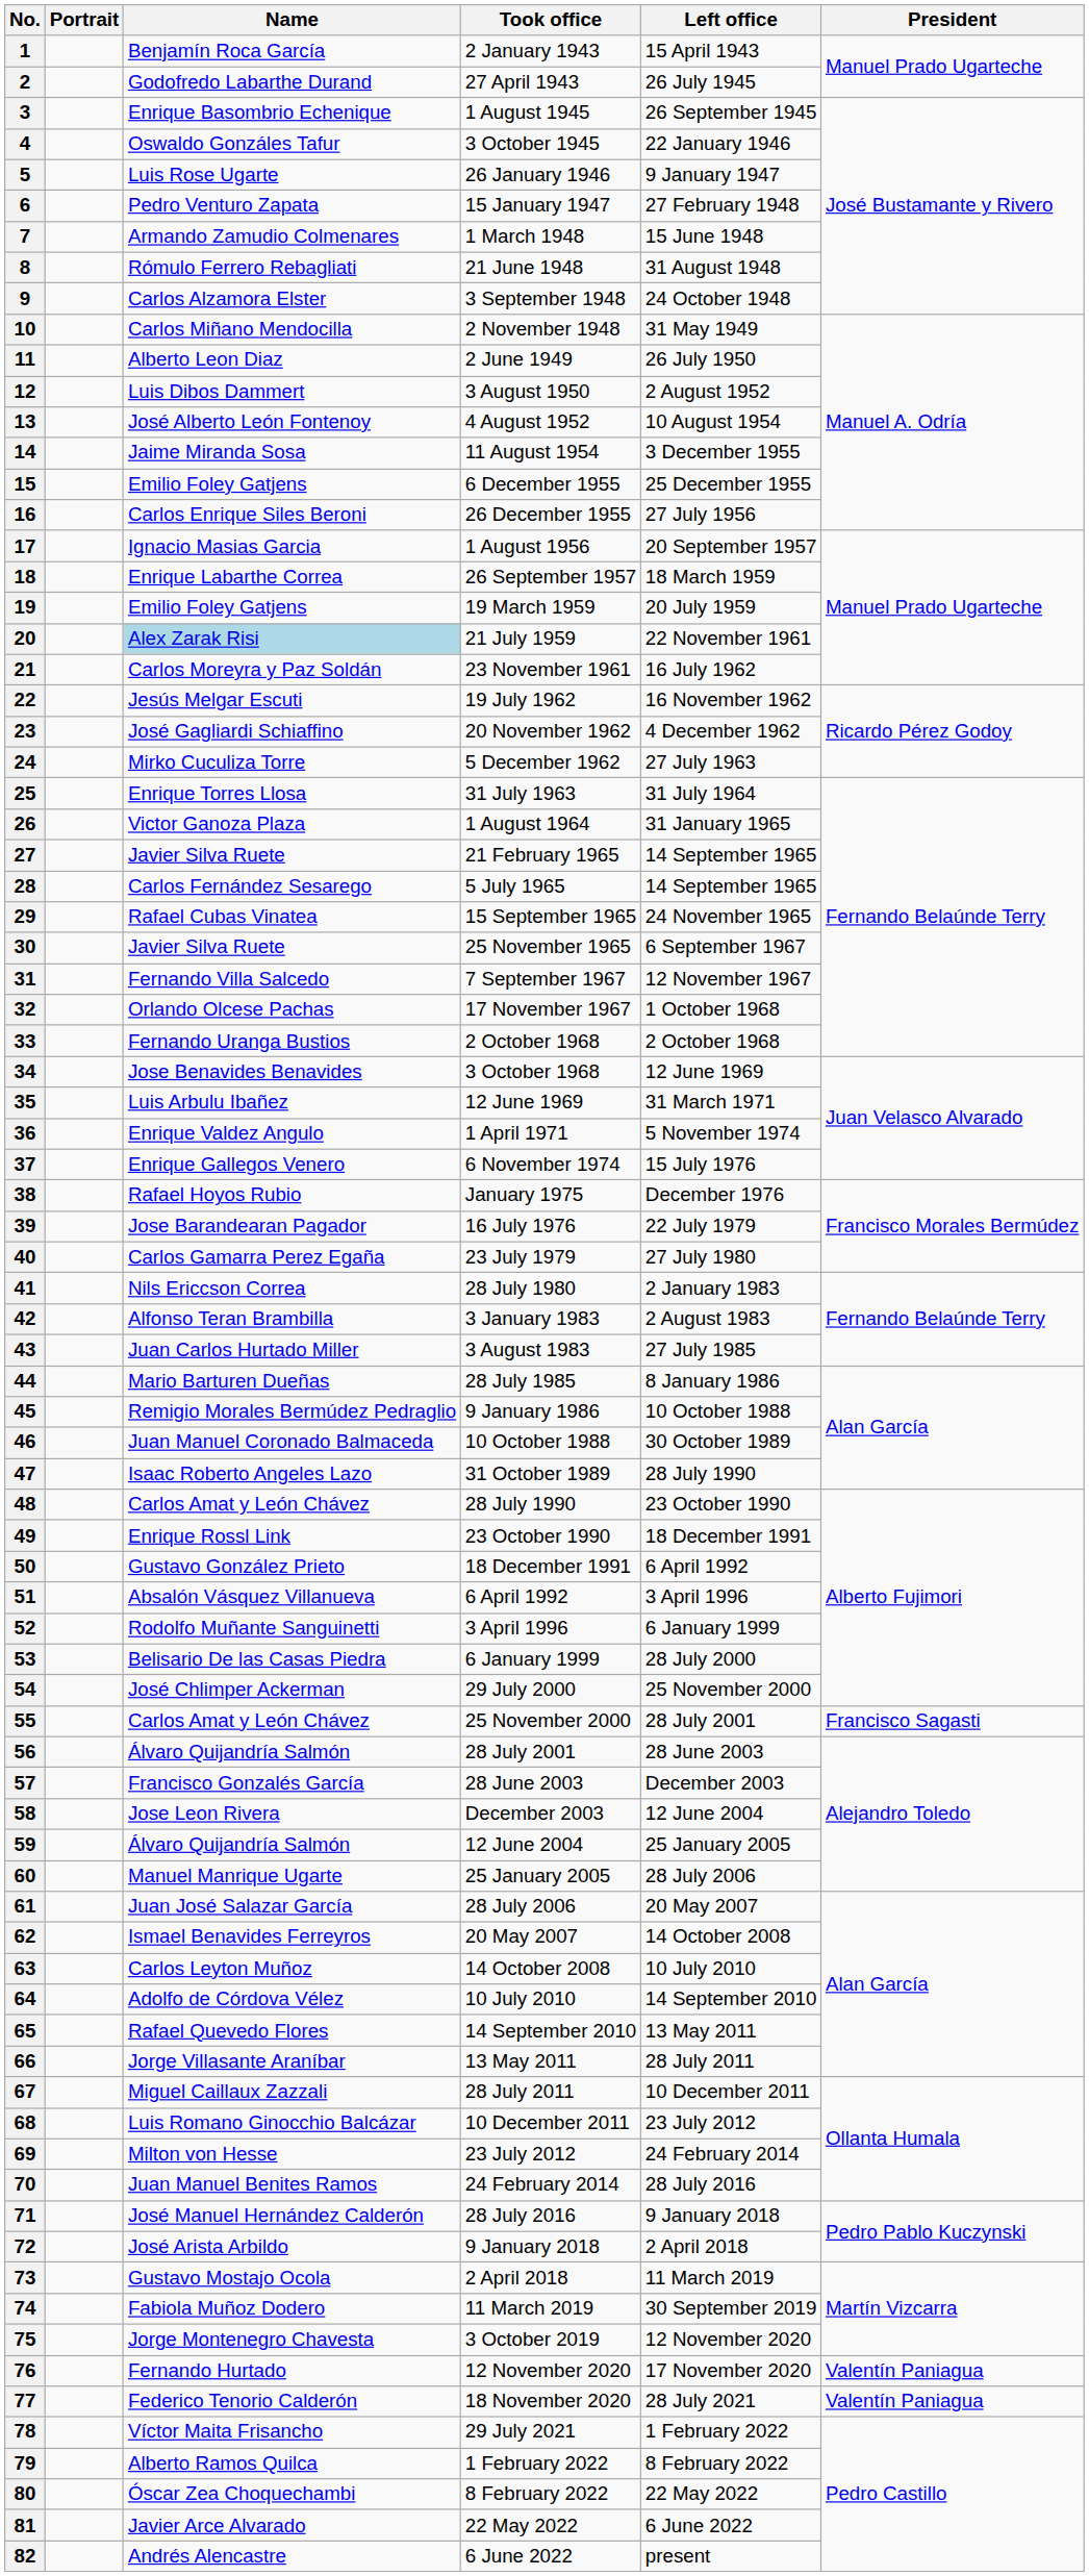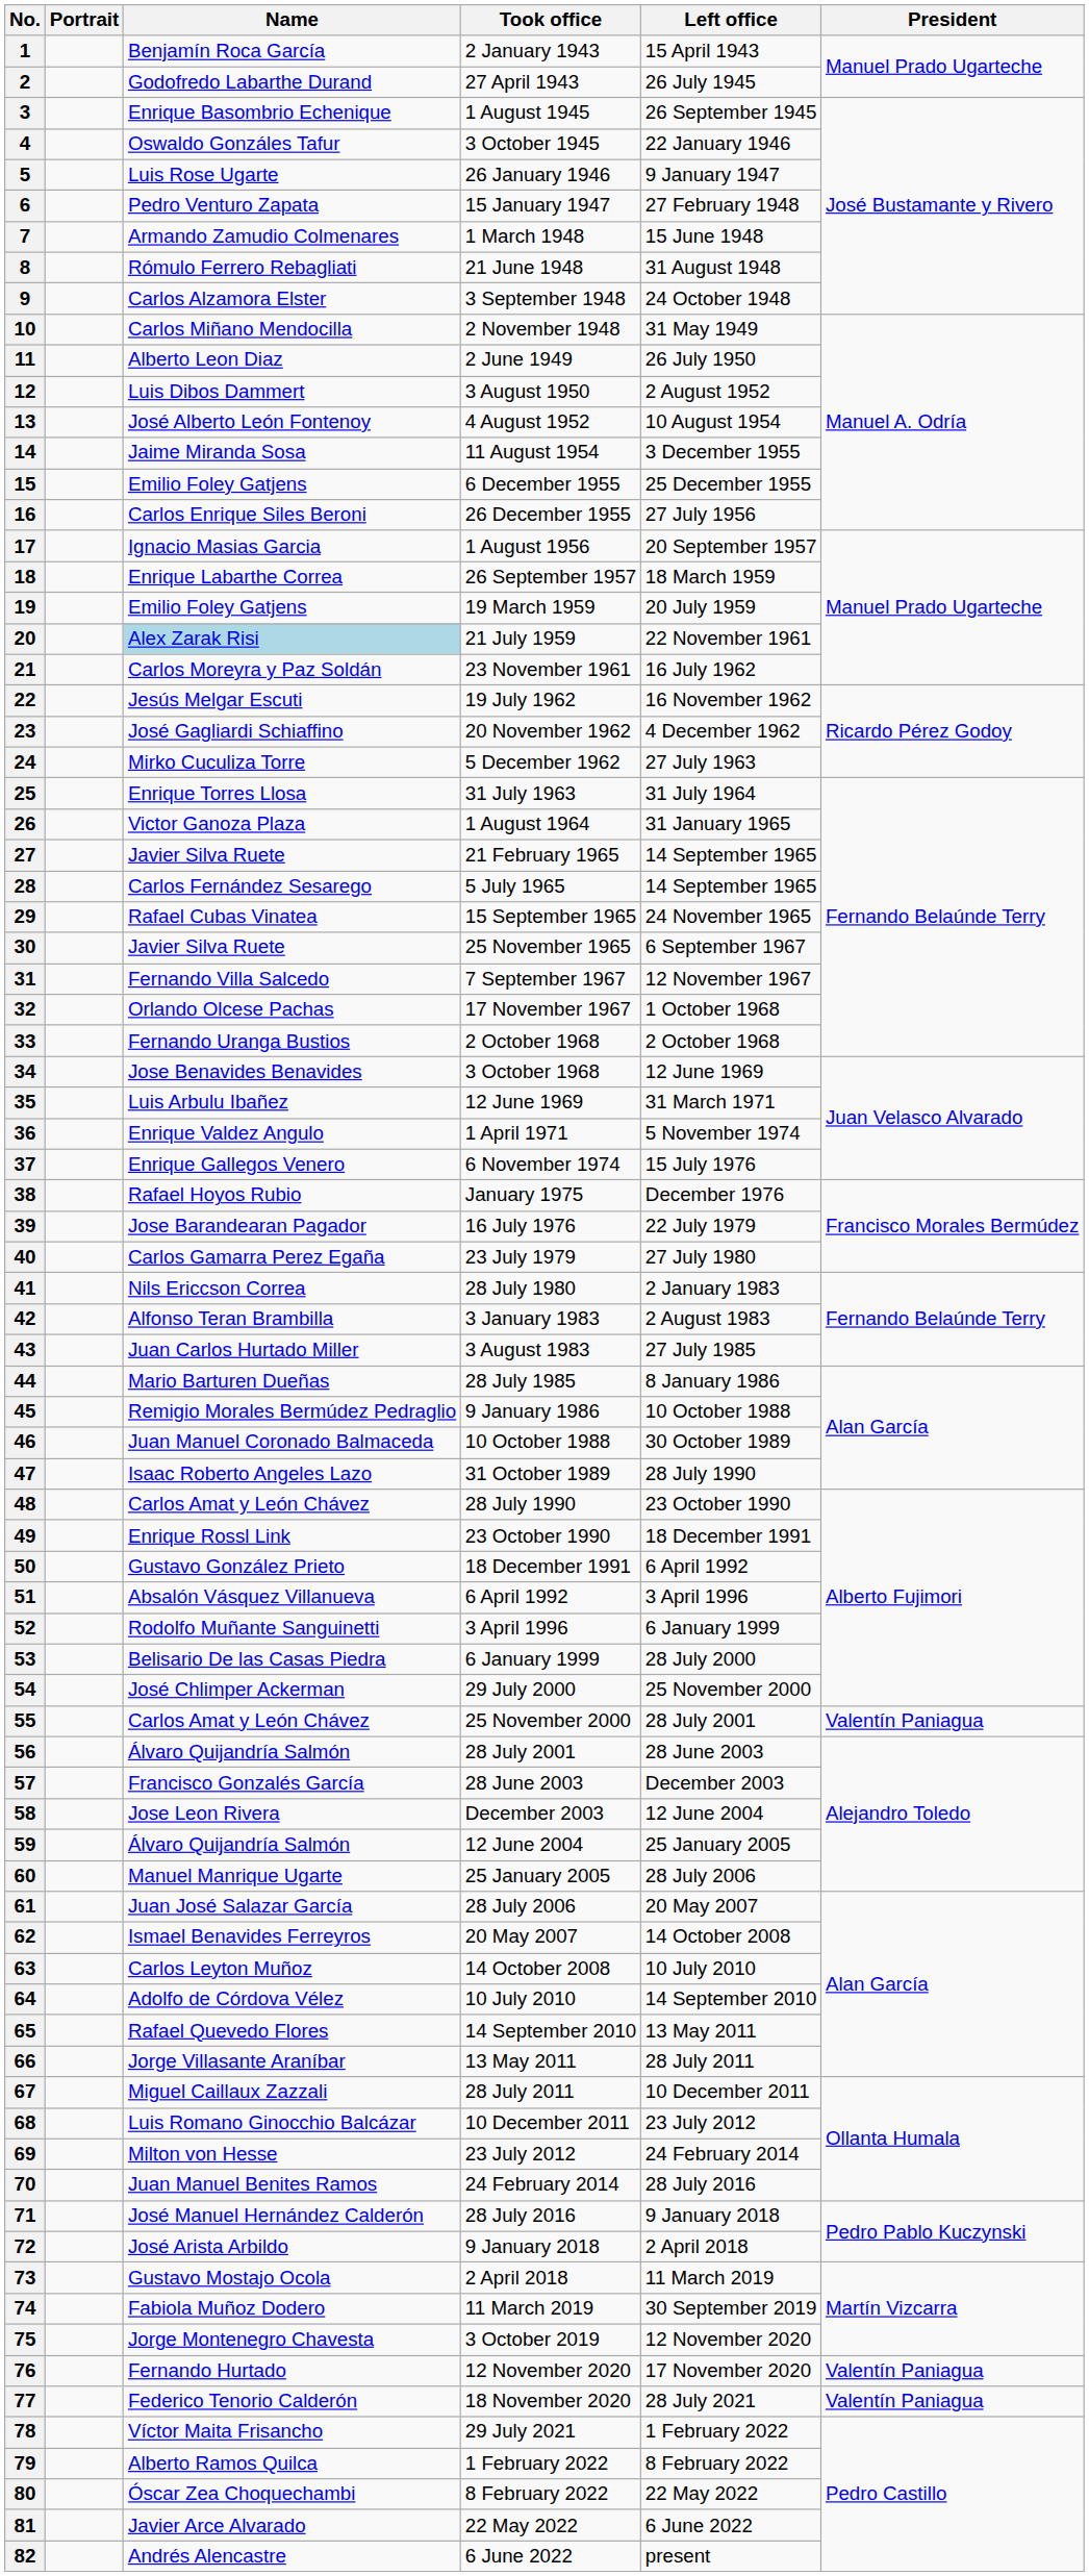 <table class="wikitable">
 <tr>
 <th>No.</th>
 <th>Portrait</th>
 <th>Name</th>
 <th>Took office</th>
 <th>Left office</th>
 <th>President</th>
 </tr>
 <tr>
 <th>1</th>
 <td></td>
 <td><a href='#'>Benjamín Roca García</a></td>
 <td>2 January 1943</td>
 <td>15 April 1943</td>
 <td rowspan="2"><a href='#'>Manuel Prado Ugarteche</a></td>
 </tr>
 <tr>
 <th>2</th>
 <td></td>
 <td><a href='#'>Godofredo Labarthe Durand</a></td>
 <td>27 April 1943</td>
 <td>26 July 1945</td>
 </tr>
 <tr>
 <th>3</th>
 <td></td>
 <td><a href='#'>Enrique Basombrio Echenique</a></td>
 <td>1 August 1945</td>
 <td>26 September 1945</td>
 <td rowspan="7"><a href='#'>José Bustamante y Rivero</a></td>
 </tr>
 <tr>
 <th>4</th>
 <td></td>
 <td><a href='#'>Oswaldo Gonzáles Tafur</a></td>
 <td>3 October 1945</td>
 <td>22 January 1946</td>
 </tr>
 <tr>
 <th>5</th>
 <td></td>
 <td><a href='#'>Luis Rose Ugarte</a></td>
 <td>26 January 1946</td>
 <td>9 January 1947</td>
 </tr>
 <tr>
 <th>6</th>
 <td></td>
 <td><a href='#'>Pedro Venturo Zapata</a></td>
 <td>15 January 1947</td>
 <td>27 February 1948</td>
 </tr>
 <tr>
 <th>7</th>
 <td></td>
 <td><a href='#'>Armando Zamudio Colmenares</a></td>
 <td>1 March 1948</td>
 <td>15 June 1948</td>
 </tr>
 <tr>
 <th>8</th>
 <td></td>
 <td><a href='#'>Rómulo Ferrero Rebagliati</a></td>
 <td>21 June 1948</td>
 <td>31 August 1948</td>
 </tr>
 <tr>
 <th>9</th>
 <td></td>
 <td><a href='#'>Carlos Alzamora Elster</a></td>
 <td>3 September 1948</td>
 <td>24 October 1948</td>
 </tr>
 <tr>
 <th>10</th>
 <td></td>
 <td><a href='#'>Carlos Miñano Mendocilla</a></td>
 <td>2 November 1948</td>
 <td>31 May 1949</td>
 <td rowspan="7"><a href='#'>Manuel A. Odría</a></td>
 </tr>
 <tr>
 <th>11</th>
 <td></td>
 <td><a href='#'>Alberto Leon Diaz</a></td>
 <td>2 June 1949</td>
 <td>26 July 1950</td>
 </tr>
 <tr>
 <th>12</th>
 <td></td>
 <td><a href='#'>Luis Dibos Dammert</a></td>
 <td>3 August 1950</td>
 <td>2 August 1952</td>
 </tr>
 <tr>
 <th>13</th>
 <td></td>
 <td><a href='#'>José Alberto León Fontenoy</a></td>
 <td>4 August 1952</td>
 <td>10 August 1954</td>
 </tr>
 <tr>
 <th>14</th>
 <td></td>
 <td><a href='#'>Jaime Miranda Sosa</a></td>
 <td>11 August 1954</td>
 <td>3 December 1955</td>
 </tr>
 <tr>
 <th>15</th>
 <td></td>
 <td><a href='#'>Emilio Foley Gatjens</a></td>
 <td>6 December 1955</td>
 <td>25 December 1955</td>
 </tr>
 <tr>
 <th>16</th>
 <td></td>
 <td><a href='#'>Carlos Enrique Siles Beroni</a></td>
 <td>26 December 1955</td>
 <td>27 July 1956</td>
 </tr>
 <tr>
 <th>17</th>
 <td></td>
 <td><a href='#'>Ignacio Masias Garcia</a></td>
 <td>1 August 1956</td>
 <td>20 September 1957</td>
 <td rowspan="5"><a href='#'>Manuel Prado Ugarteche</a></td>
 </tr>
 <tr>
 <th>18</th>
 <td></td>
 <td><a href='#'>Enrique Labarthe Correa</a></td>
 <td>26 September 1957</td>
 <td>18 March 1959</td>
 </tr>
 <tr>
 <th>19</th>
 <td></td>
 <td><a href='#'>Emilio Foley Gatjens</a></td>
 <td>19 March 1959</td>
 <td>20 July 1959</td>
 </tr>
 <tr>
 <th>20</th>
 <td></td>
 <td style="background: lightblue;"><a href='#'>Alex Zarak Risi</a></td>
 <td>21 July 1959</td>
 <td>22 November 1961</td>
 </tr>
 <tr>
 <th>21</th>
 <td></td>
 <td><a href='#'>Carlos Moreyra y Paz Soldán</a></td>
 <td>23 November 1961</td>
 <td>16 July 1962</td>
 </tr>
 <tr>
 <th>22</th>
 <td></td>
 <td><a href='#'>Jesús Melgar Escuti</a></td>
 <td>19 July 1962</td>
 <td>16 November 1962</td>
 <td rowspan="3"><a href='#'>Ricardo Pérez Godoy</a></td>
 </tr>
 <tr>
 <th>23</th>
 <td></td>
 <td><a href='#'>José Gagliardi Schiaffino</a></td>
 <td>20 November 1962</td>
 <td>4 December 1962</td>
 </tr>
 <tr>
 <th>24</th>
 <td></td>
 <td><a href='#'>Mirko Cuculiza Torre</a></td>
 <td>5 December 1962</td>
 <td>27 July 1963</td>
 </tr>
 <tr>
 <th>25</th>
 <td></td>
 <td><a href='#'>Enrique Torres Llosa</a></td>
 <td>31 July 1963</td>
 <td>31 July 1964</td>
 <td rowspan="9"><a href='#'>Fernando Belaúnde Terry</a></td>
 </tr>
 <tr>
 <th>26</th>
 <td></td>
 <td><a href='#'>Victor Ganoza Plaza</a></td>
 <td>1 August 1964</td>
 <td>31 January 1965</td>
 </tr>
 <tr>
 <th>27</th>
 <td></td>
 <td><a href='#'>Javier Silva Ruete</a></td>
 <td>21 February 1965</td>
 <td>14 September 1965</td>
 </tr>
 <tr>
 <th>28</th>
 <td></td>
 <td><a href='#'>Carlos Fernández Sesarego</a></td>
 <td>5 July 1965</td>
 <td>14 September 1965</td>
 </tr>
 <tr>
 <th>29</th>
 <td></td>
 <td><a href='#'>Rafael Cubas Vinatea</a></td>
 <td>15 September 1965</td>
 <td>24 November 1965</td>
 </tr>
 <tr>
 <th>30</th>
 <td></td>
 <td><a href='#'>Javier Silva Ruete</a></td>
 <td>25 November 1965</td>
 <td>6 September 1967</td>
 </tr>
 <tr>
 <th>31</th>
 <td></td>
 <td><a href='#'>Fernando Villa Salcedo</a></td>
 <td>7 September 1967</td>
 <td>12 November 1967</td>
 </tr>
 <tr>
 <th>32</th>
 <td></td>
 <td><a href='#'>Orlando Olcese Pachas</a></td>
 <td>17 November 1967</td>
 <td>1 October 1968</td>
 </tr>
 <tr>
 <th>33</th>
 <td></td>
 <td><a href='#'>Fernando Uranga Bustios</a></td>
 <td>2 October 1968</td>
 <td>2 October 1968</td>
 </tr>
 <tr>
 <th>34</th>
 <td></td>
 <td><a href='#'>Jose Benavides Benavides</a></td>
 <td>3 October 1968</td>
 <td>12 June 1969</td>
 <td rowspan="4"><a href='#'>Juan Velasco Alvarado</a></td>
 </tr>
 <tr>
 <th>35</th>
 <td></td>
 <td><a href='#'>Luis Arbulu Ibañez</a></td>
 <td>12 June 1969</td>
 <td>31 March 1971</td>
 </tr>
 <tr>
 <th>36</th>
 <td></td>
 <td><a href='#'>Enrique Valdez Angulo</a></td>
 <td>1 April 1971</td>
 <td>5 November 1974</td>
 </tr>
 <tr>
 <th>37</th>
 <td></td>
 <td><a href='#'>Enrique Gallegos Venero</a></td>
 <td>6 November 1974</td>
 <td>15 July 1976</td>
 </tr>
 <tr>
 <th>38</th>
 <td></td>
 <td><a href='#'>Rafael Hoyos Rubio</a></td>
 <td>January 1975</td>
 <td>December 1976</td>
 <td rowspan="3"><a href='#'>Francisco Morales Bermúdez</a></td>
 </tr>
 <tr>
 <th>39</th>
 <td></td>
 <td><a href='#'>Jose Barandearan Pagador</a></td>
 <td>16 July 1976</td>
 <td>22 July 1979</td>
 </tr>
 <tr>
 <th>40</th>
 <td></td>
 <td><a href='#'>Carlos Gamarra Perez Egaña</a></td>
 <td>23 July 1979</td>
 <td>27 July 1980</td>
 </tr>
 <tr>
 <th>41</th>
 <td></td>
 <td><a href='#'>Nils Ericcson Correa</a></td>
 <td>28 July 1980</td>
 <td>2 January 1983</td>
 <td rowspan="3"><a href='#'>Fernando Belaúnde Terry</a></td>
 </tr>
 <tr>
 <th>42</th>
 <td></td>
 <td><a href='#'>Alfonso Teran Brambilla</a></td>
 <td>3 January 1983</td>
 <td>2 August 1983</td>
 </tr>
 <tr>
 <th>43</th>
 <td></td>
 <td><a href='#'>Juan Carlos Hurtado Miller</a></td>
 <td>3 August 1983</td>
 <td>27 July 1985</td>
 </tr>
 <tr>
 <th>44</th>
 <td></td>
 <td><a href='#'>Mario Barturen Dueñas</a></td>
 <td>28 July 1985</td>
 <td>8 January 1986</td>
 <td rowspan="4"><a href='#'>Alan García</a></td>
 </tr>
 <tr>
 <th>45</th>
 <td></td>
 <td><a href='#'>Remigio Morales Bermúdez Pedraglio</a></td>
 <td>9 January 1986</td>
 <td>10 October 1988</td>
 </tr>
 <tr>
 <th>46</th>
 <td></td>
 <td><a href='#'>Juan Manuel Coronado Balmaceda</a></td>
 <td>10 October 1988</td>
 <td>30 October 1989</td>
 </tr>
 <tr>
 <th>47</th>
 <td></td>
 <td><a href='#'>Isaac Roberto Angeles Lazo</a></td>
 <td>31 October 1989</td>
 <td>28 July 1990</td>
 </tr>
 <tr>
 <th>48</th>
 <td></td>
 <td><a href='#'>Carlos Amat y León Chávez</a></td>
 <td>28 July 1990</td>
 <td>23 October 1990</td>
 <td rowspan="7"><a href='#'>Alberto Fujimori</a></td>
 </tr>
 <tr>
 <th>49</th>
 <td></td>
 <td><a href='#'>Enrique Rossl Link</a></td>
 <td>23 October 1990</td>
 <td>18 December 1991</td>
 </tr>
 <tr>
 <th>50</th>
 <td></td>
 <td><a href='#'>Gustavo González Prieto</a></td>
 <td>18 December 1991</td>
 <td>6 April 1992</td>
 </tr>
 <tr>
 <th>51</th>
 <td></td>
 <td><a href='#'>Absalón Vásquez Villanueva</a></td>
 <td>6 April 1992</td>
 <td>3 April 1996</td>
 </tr>
 <tr>
 <th>52</th>
 <td></td>
 <td><a href='#'>Rodolfo Muñante Sanguinetti</a></td>
 <td>3 April 1996</td>
 <td>6 January 1999</td>
 </tr>
 <tr>
 <th>53</th>
 <td></td>
 <td><a href='#'>Belisario De las Casas Piedra</a></td>
 <td>6 January 1999</td>
 <td>28 July 2000</td>
 </tr>
 <tr>
 <th>54</th>
 <td></td>
 <td><a href='#'>José Chlimper Ackerman</a></td>
 <td>29 July 2000</td>
 <td>25 November 2000</td>
 </tr>
 <tr>
 <th>55</th>
 <td></td>
 <td><a href='#'>Carlos Amat y León Chávez</a></td>
 <td>25 November 2000</td>
 <td>28 July 2001</td>
-<td><a href='#'>Francisco Sagasti</a></td>
+<td><a href='#'>Valentín Paniagua</a></td>
 </tr>
 <tr>
 <th>56</th>
 <td></td>
 <td><a href='#'>Álvaro Quijandría Salmón</a></td>
 <td>28 July 2001</td>
 <td>28 June 2003</td>
 <td rowspan="5"><a href='#'>Alejandro Toledo</a></td>
 </tr>
 <tr>
 <th>57</th>
 <td></td>
 <td><a href='#'>Francisco Gonzalés García</a></td>
 <td>28 June 2003</td>
 <td>December 2003</td>
 </tr>
 <tr>
 <th>58</th>
 <td></td>
 <td><a href='#'>Jose Leon Rivera</a></td>
 <td>December 2003</td>
 <td>12 June 2004</td>
 </tr>
 <tr>
 <th>59</th>
 <td></td>
 <td><a href='#'>Álvaro Quijandría Salmón</a></td>
 <td>12 June 2004</td>
 <td>25 January 2005</td>
 </tr>
 <tr>
 <th>60</th>
 <td></td>
 <td><a href='#'>Manuel Manrique Ugarte</a></td>
 <td>25 January 2005</td>
 <td>28 July 2006</td>
 </tr>
 <tr>
 <th>61</th>
 <td></td>
 <td><a href='#'>Juan José Salazar García</a></td>
 <td>28 July 2006</td>
 <td>20 May 2007</td>
 <td rowspan="6"><a href='#'>Alan García</a></td>
 </tr>
 <tr>
 <th>62</th>
 <td></td>
 <td><a href='#'>Ismael Benavides Ferreyros</a></td>
 <td>20 May 2007</td>
 <td>14 October 2008</td>
 </tr>
 <tr>
 <th>63</th>
 <td></td>
 <td><a href='#'>Carlos Leyton Muñoz</a></td>
 <td>14 October 2008</td>
 <td>10 July 2010</td>
 </tr>
 <tr>
 <th>64</th>
 <td></td>
 <td><a href='#'>Adolfo de Córdova Vélez</a></td>
 <td>10 July 2010</td>
 <td>14 September 2010</td>
 </tr>
 <tr>
 <th>65</th>
 <td></td>
 <td><a href='#'>Rafael Quevedo Flores</a></td>
 <td>14 September 2010</td>
 <td>13 May 2011</td>
 </tr>
 <tr>
 <th>66</th>
 <td></td>
 <td><a href='#'>Jorge Villasante Araníbar</a></td>
 <td>13 May 2011</td>
 <td>28 July 2011</td>
 </tr>
 <tr>
 <th>67</th>
 <td></td>
 <td><a href='#'>Miguel Caillaux Zazzali</a></td>
 <td>28 July 2011</td>
 <td>10 December 2011</td>
 <td rowspan="4"><a href='#'>Ollanta Humala</a></td>
 </tr>
 <tr>
 <th>68</th>
 <td></td>
 <td><a href='#'>Luis Romano Ginocchio Balcázar</a></td>
 <td>10 December 2011</td>
 <td>23 July 2012</td>
 </tr>
 <tr>
 <th>69</th>
 <td></td>
 <td><a href='#'>Milton von Hesse</a></td>
 <td>23 July 2012</td>
 <td>24 February 2014</td>
 </tr>
 <tr>
 <th>70</th>
 <td></td>
 <td><a href='#'>Juan Manuel Benites Ramos</a></td>
 <td>24 February 2014</td>
 <td>28 July 2016</td>
 </tr>
 <tr>
 <th>71</th>
 <td></td>
 <td><a href='#'>José Manuel Hernández Calderón</a></td>
 <td>28 July 2016</td>
 <td>9  January 2018</td>
 <td rowspan=2><a href='#'>Pedro Pablo Kuczynski</a></td>
 </tr>
 <tr>
 <th>72</th>
 <td></td>
 <td><a href='#'>José Arista Arbildo</a></td>
 <td>9 January 2018</td>
 <td>2 April 2018</td>
 </tr>
 <tr>
 <th>73</th>
 <td></td>
 <td><a href='#'>Gustavo Mostajo Ocola</a></td>
 <td>2 April 2018</td>
 <td>11 March 2019</td>
 <td rowspan="3"><a href='#'>Martín Vizcarra</a></td>
 </tr>
 <tr>
 <th>74</th>
 <td></td>
 <td><a href='#'>Fabiola Muñoz Dodero</a></td>
 <td>11 March 2019</td>
 <td>30 September 2019</td>
 </tr>
 <tr>
 <th>75</th>
 <td></td>
 <td><a href='#'>Jorge Montenegro Chavesta</a></td>
 <td>3 October 2019</td>
 <td>12 November 2020</td>
 </tr>
 <tr>
 <th>76</th>
 <td></td>
 <td><a href='#'>Fernando Hurtado</a></td>
 <td>12 November 2020</td>
 <td>17 November 2020</td>
 <td><a href='#'>Valentín Paniagua</a></td>
 </tr>
 <tr>
 <th>77</th>
 <td></td>
 <td><a href='#'>Federico Tenorio Calderón</a></td>
 <td>18 November 2020</td>
 <td>28 July 2021</td>
 <td><a href='#'>Valentín Paniagua</a></td>
 </tr>
 <tr>
 <th>78</th>
 <td></td>
 <td><a href='#'>Víctor Maita Frisancho</a></td>
 <td>29 July 2021</td>
 <td>1 February 2022</td>
 <td rowspan="5"><a href='#'>Pedro Castillo</a></td>
 </tr>
 <tr>
 <th>79</th>
 <td></td>
 <td><a href='#'>Alberto Ramos Quilca</a></td>
 <td>1 February 2022</td>
 <td>8 February 2022</td>
 </tr>
 <tr>
 <th>80</th>
 <td></td>
 <td><a href='#'>Óscar Zea Choquechambi</a></td>
 <td>8 February 2022</td>
 <td>22 May 2022</td>
 </tr>
 <tr>
 <th>81</th>
 <td></td>
 <td><a href='#'>Javier Arce Alvarado</a></td>
 <td>22 May 2022</td>
 <td>6 June 2022</td>
 </tr>
 <tr>
 <th>82</th>
 <td></td>
 <td><a href='#'>Andrés Alencastre</a></td>
 <td>6 June 2022</td>
 <td>present</td>
 </tr>
 </table>
